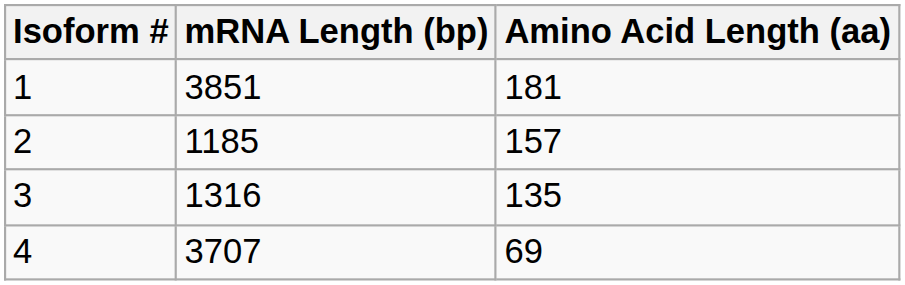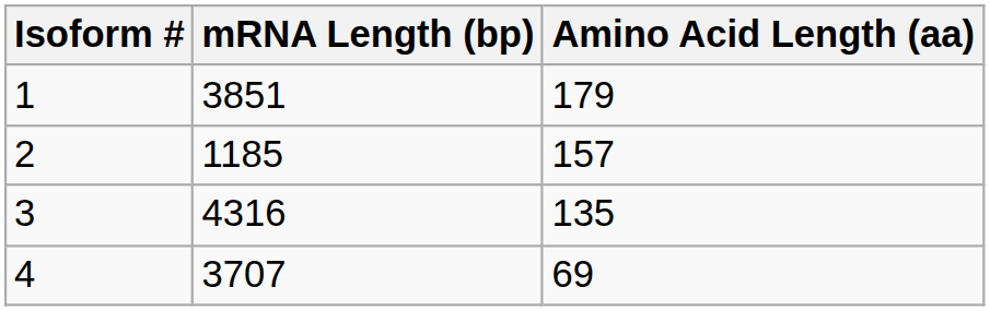 <table class="wikitable">
 <tr>
 <th>Isoform #</th>
 <th>mRNA Length (bp)</th>
 <th>Amino Acid Length (aa)</th>
 </tr>
 <tr>
 <td>1</td>
 <td>3851</td>
-<td>181</td>
+<td>179</td>
 </tr>
 <tr>
 <td>2</td>
 <td>1185</td>
 <td>157</td>
 </tr>
 <tr>
 <td>3</td>
-<td>1316</td>
+<td>4316</td>
 <td>135</td>
 </tr>
 <tr>
 <td>4</td>
 <td>3707</td>
 <td>69</td>
 </tr>
 </table>
